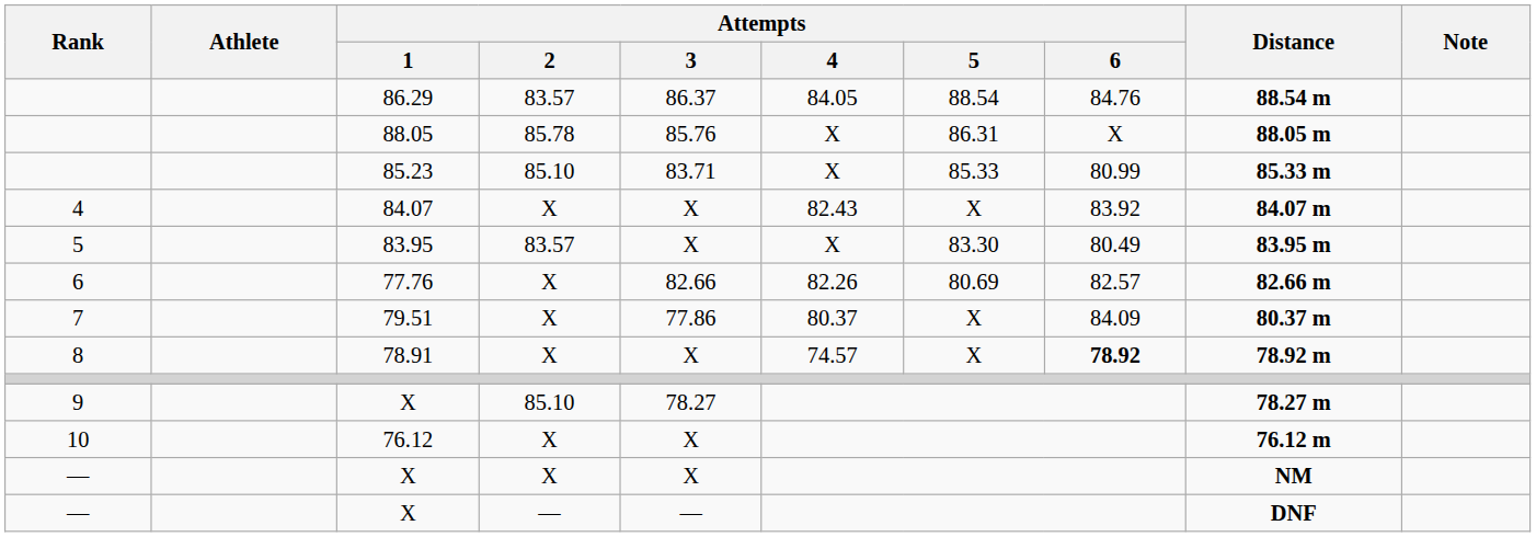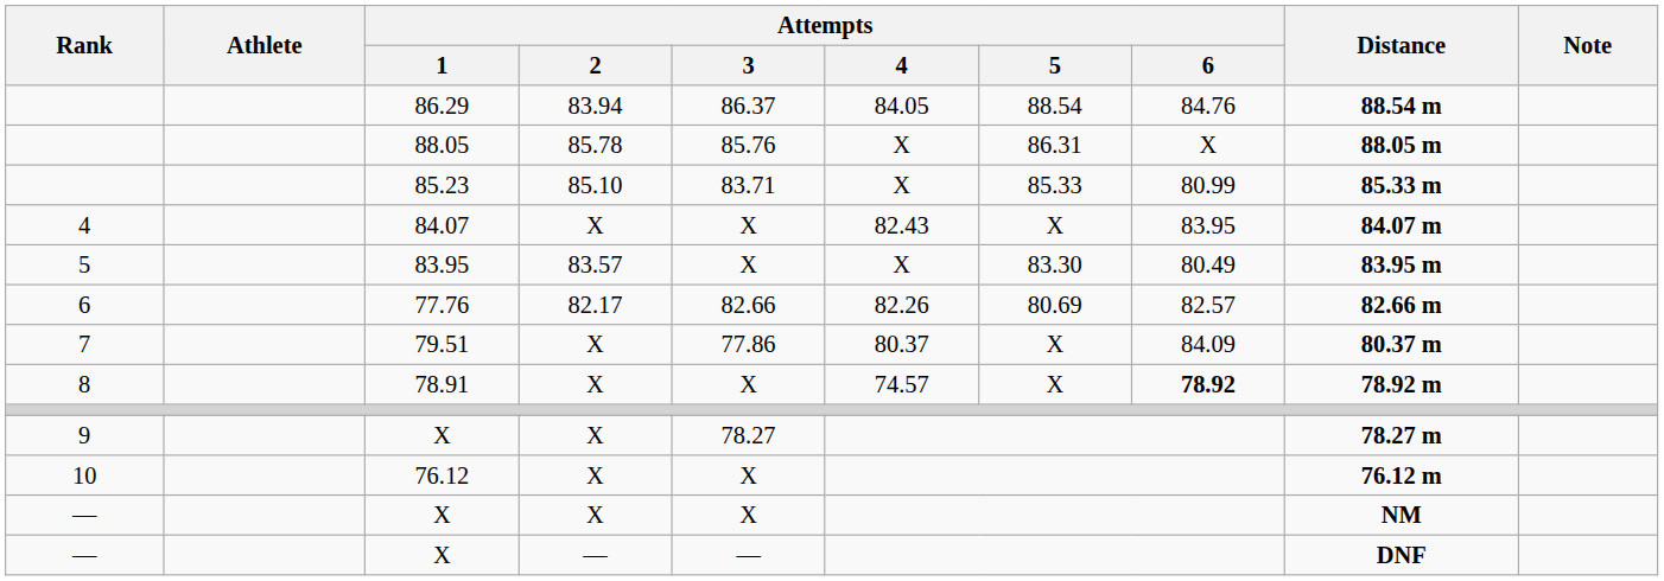 <table class="wikitable" style=" text-align:center; font-size:110%;" width="95%">
 <tr>
 <th rowspan="2">Rank</th>
 <th rowspan="2">Athlete</th>
 <th colspan="6">Attempts</th>
 <th rowspan="2">Distance</th>
 <th rowspan="2">Note</th>
 </tr>
 <tr>
 <th>1</th>
 <th>2</th>
 <th>3</th>
 <th>4</th>
 <th>5</th>
 <th>6</th>
 </tr>
 <tr>
 <td></td>
 <td align=left></td>
 <td>86.29</td>
-<td>83.57</td>
+<td>83.94</td>
 <td>86.37</td>
 <td>84.05</td>
 <td>88.54</td>
 <td>84.76</td>
 <td><strong>88.54 m</strong></td>
 <td></td>
 </tr>
 <tr>
 <td></td>
 <td align=left></td>
 <td>88.05</td>
 <td>85.78</td>
 <td>85.76</td>
 <td>X</td>
 <td>86.31</td>
 <td>X</td>
 <td><strong>88.05 m</strong></td>
 <td></td>
 </tr>
 <tr>
 <td></td>
 <td align=left></td>
 <td>85.23</td>
 <td>85.10</td>
 <td>83.71</td>
 <td>X</td>
 <td>85.33</td>
 <td>80.99</td>
 <td><strong>85.33 m</strong></td>
 <td></td>
 </tr>
 <tr>
 <td>4</td>
 <td align=left></td>
 <td>84.07</td>
 <td>X</td>
 <td>X</td>
 <td>82.43</td>
 <td>X</td>
-<td>83.92</td>
+<td>83.95</td>
 <td><strong>84.07 m</strong></td>
 <td></td>
 </tr>
 <tr>
 <td>5</td>
 <td align=left></td>
 <td>83.95</td>
 <td>83.57</td>
 <td>X</td>
 <td>X</td>
 <td>83.30</td>
 <td>80.49</td>
 <td><strong>83.95 m</strong></td>
 <td></td>
 </tr>
 <tr>
 <td>6</td>
 <td align=left></td>
 <td>77.76</td>
-<td>X</td>
+<td>82.17</td>
 <td>82.66</td>
 <td>82.26</td>
 <td>80.69</td>
 <td>82.57</td>
 <td><strong>82.66 m</strong></td>
 <td></td>
 </tr>
 <tr>
 <td>7</td>
 <td align=left></td>
 <td>79.51</td>
 <td>X</td>
 <td>77.86</td>
 <td>80.37</td>
 <td>X</td>
 <td>84.09</td>
 <td><strong>80.37 m</strong></td>
 <td></td>
 </tr>
 <tr>
 <td>8</td>
 <td align=left></td>
 <td>78.91</td>
 <td>X</td>
 <td>X</td>
 <td>74.57</td>
 <td>X</td>
 <td><strong>78.92</strong></td>
 <td><strong>78.92 m</strong></td>
 <td></td>
 </tr>
 <tr>
 <td colspan=10 bgcolor=lightgray></td>
 </tr>
 <tr>
 <td>9</td>
 <td align=left></td>
 <td>X</td>
-<td>85.10</td>
+<td>X</td>
 <td>78.27</td>
 <td colspan=3></td>
 <td><strong>78.27 m</strong></td>
 <td></td>
 </tr>
 <tr>
 <td>10</td>
 <td align=left></td>
 <td>76.12</td>
 <td>X</td>
 <td>X</td>
 <td colspan=3></td>
 <td><strong>76.12 m</strong></td>
 <td></td>
 </tr>
 <tr>
 <td>—</td>
 <td align=left></td>
 <td>X</td>
 <td>X</td>
 <td>X</td>
 <td colspan=3></td>
 <td><strong>NM </strong></td>
 <td></td>
 </tr>
 <tr>
 <td>—</td>
 <td align=left></td>
 <td>X</td>
 <td>—</td>
 <td>—</td>
 <td colspan=3></td>
 <td><strong>DNF</strong></td>
 <td></td>
 </tr>
 </table>
